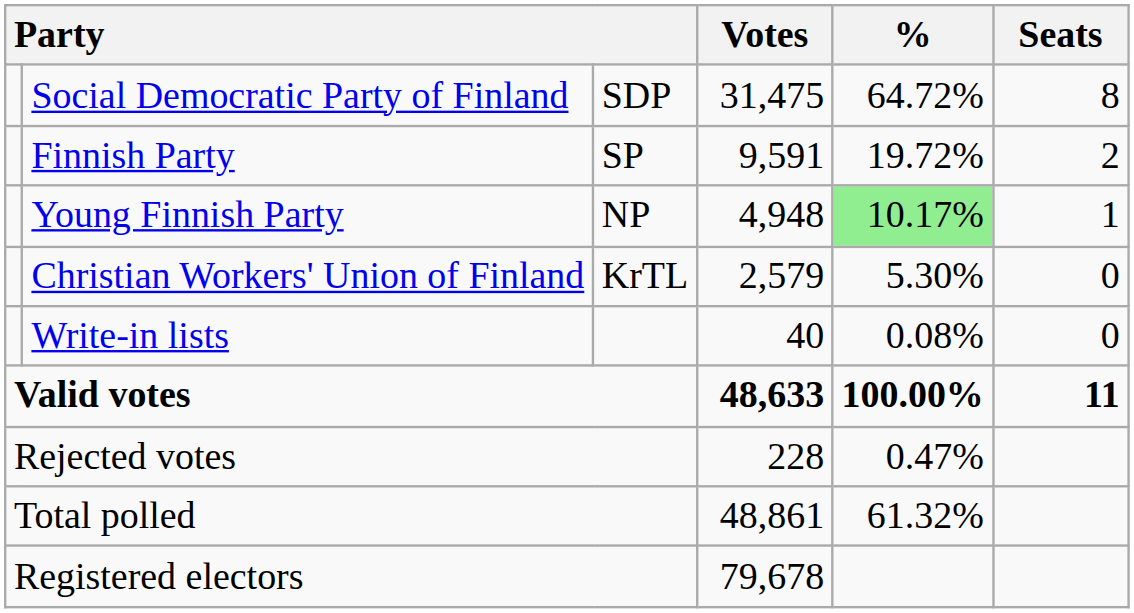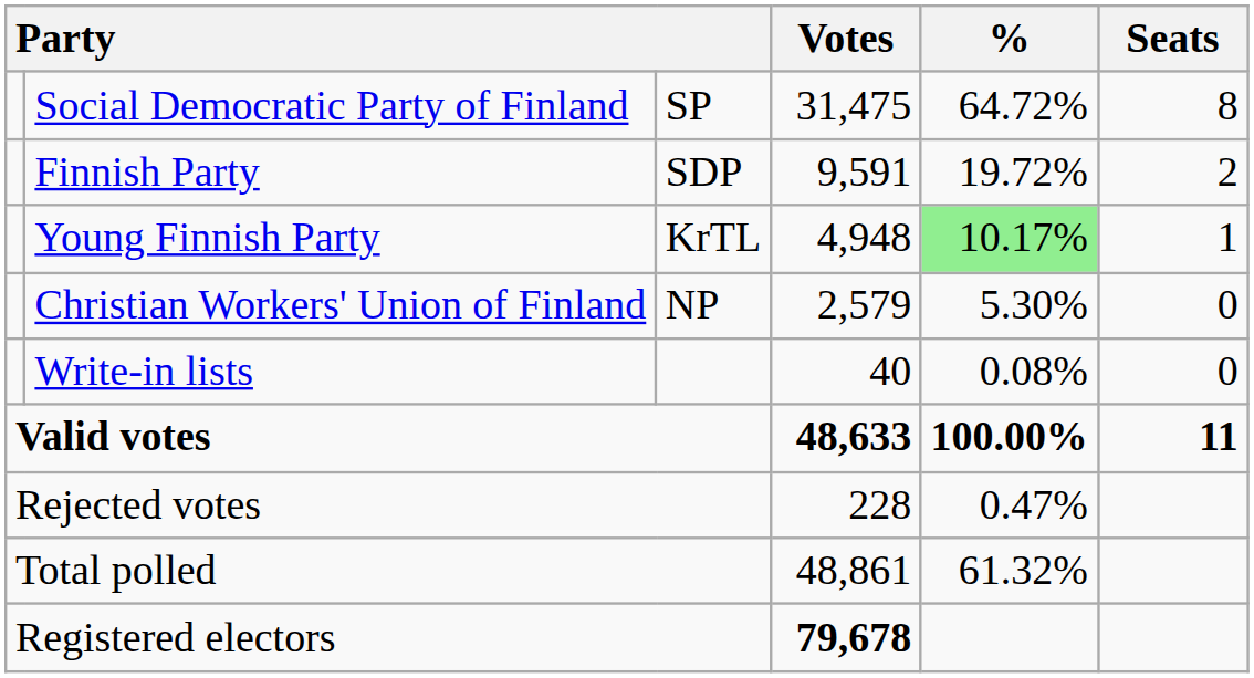 <table class="wikitable" border="1" style="text-align:right;">
 <tr>
 <th style="text-align:left;" colspan=3>Party</th>
 <th align=center width="50">Votes</th>
 <th align=center width="50">%</th>
 <th align=center width="50">Seats</th>
 </tr>
 <tr>
 <td></td>
 <td align=left style="white-space: nowrap;"><a href='#'>Social Democratic Party of Finland</a></td>
-<td align=left>SDP</td>
+<td align=left>SP</td>
 <td>31,475</td>
 <td>64.72%</td>
 <td>8</td>
 </tr>
 <tr>
 <td></td>
 <td align=left><a href='#'>Finnish Party</a></td>
-<td align=left>SP</td>
+<td align=left>SDP</td>
 <td>9,591</td>
 <td>19.72%</td>
 <td>2</td>
 </tr>
 <tr>
 <td></td>
 <td align=left><a href='#'>Young Finnish Party</a></td>
-<td align=left>NP</td>
+<td align=left>KrTL</td>
 <td>4,948</td>
 <td style="background: lightgreen;">10.17%</td>
 <td>1</td>
 </tr>
 <tr>
 <td></td>
 <td align=left><a href='#'>Christian Workers' Union of Finland</a></td>
-<td align=left>KrTL</td>
+<td align=left>NP</td>
 <td>2,579</td>
 <td>5.30%</td>
 <td>0</td>
 </tr>
 <tr>
 <td></td>
 <td align=left><a href='#'>Write-in lists</a></td>
 <td align=left></td>
 <td>40</td>
 <td>0.08%</td>
 <td>0</td>
 </tr>
 <tr style="font-weight:bold">
 <td align=left colspan=3>Valid votes</td>
 <td>48,633</td>
 <td>100.00%</td>
 <td>11</td>
 </tr>
 <tr>
 <td align=left colspan=3>Rejected votes</td>
 <td>228</td>
 <td>0.47%</td>
 <td></td>
 </tr>
 <tr>
 <td align=left colspan=3>Total polled</td>
 <td>48,861</td>
 <td>61.32%</td>
 <td></td>
 </tr>
 <tr>
 <td align=left colspan=3>Registered electors</td>
-<td>79,678</td>
+<td><strong>79,678</strong></td>
 <td></td>
 <td></td>
 </tr>
 </table>
